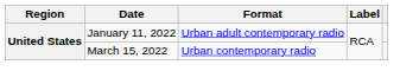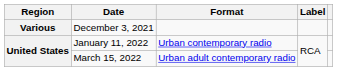 <table class="wikitable plainrowheaders">
 <tr>
 <th scope="col">Region</th>
 <th scope="col">Date</th>
 <th scope="col">Format</th>
 <th scope="col">Label</th>
 <th scope="col"></th>
 </tr>
 <tr>
+<th scope="row">Various</th>
+<td>December 3, 2021</td>
+<td></td>
+<td></td>
+<td></td>
+</tr>
+<tr>
 <th scope="row" rowspan="2">United States</th>
 <td>January 11, 2022</td>
-<td><a href='#'>Urban adult contemporary radio</a></td>
+<td><a href='#'>Urban contemporary radio</a></td>
 <td rowspan="2">RCA</td>
 <td></td>
 </tr>
 <tr>
 <td>March 15, 2022</td>
-<td><a href='#'>Urban contemporary radio</a></td>
+<td><a href='#'>Urban adult contemporary radio</a></td>
 <td></td>
 </tr>
 </table>
